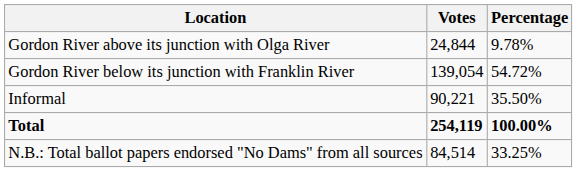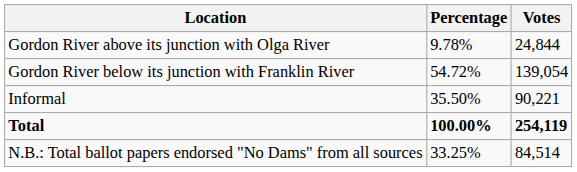 <table class="wikitable" style="font-size:95%;">
 <tr>
 <th>Location</th>
+<th>Percentage</th>
 <th>Votes</th>
-<th>Percentage</th>
 </tr>
 <tr>
 <td>Gordon River above its junction with Olga River</td>
+<td>9.78%</td>
 <td>24,844</td>
-<td>9.78%</td>
 </tr>
 <tr>
 <td>Gordon River below its junction with Franklin River</td>
+<td>54.72%</td>
 <td>139,054</td>
-<td>54.72%</td>
 </tr>
 <tr>
 <td>Informal</td>
+<td>35.50%</td>
 <td>90,221</td>
-<td>35.50%</td>
 </tr>
 <tr>
 <td><strong>Total</strong></td>
+<td><strong>100.00%</strong></td>
 <td><strong>254,119</strong></td>
-<td><strong>100.00%</strong></td>
 </tr>
 <tr>
 <td>N.B.: Total ballot papers endorsed "No Dams" from all sources</td>
+<td>33.25%</td>
 <td>84,514</td>
-<td>33.25%</td>
 </tr>
 </table>
